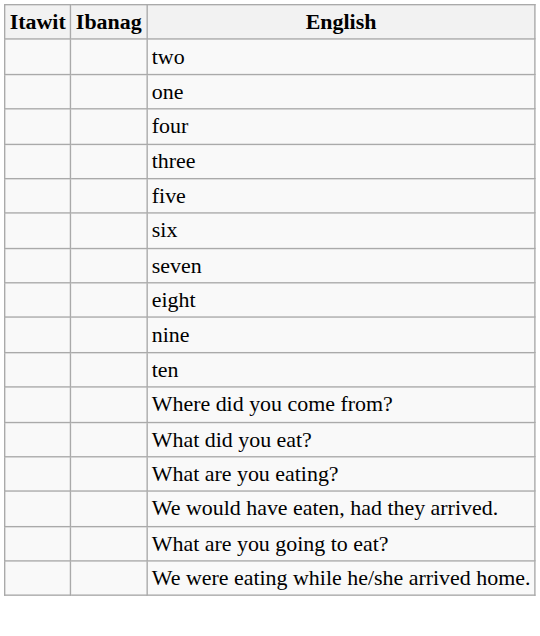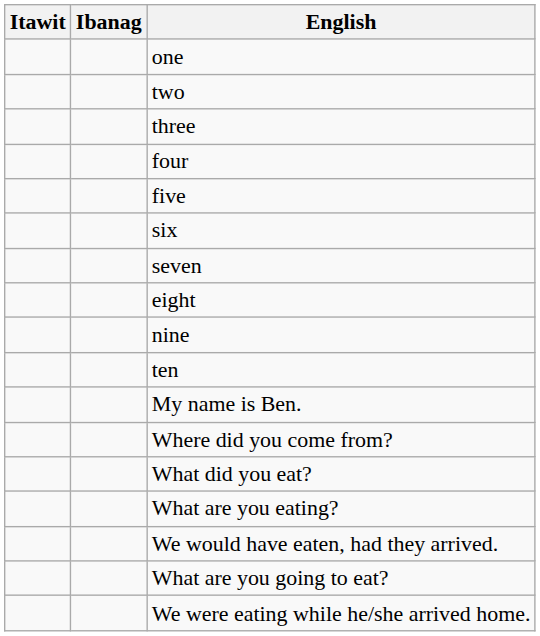 <table class="wikitable">
 <tr>
 <th>Itawit</th>
 <th>Ibanag</th>
 <th>English</th>
 </tr>
 <tr>
 <td></td>
 <td></td>
+<td>one</td>
+</tr>
+<tr>
+<td></td>
+<td></td>
 <td>two</td>
 </tr>
 <tr>
 <td></td>
 <td></td>
-<td>one</td>
+<td>three</td>
 </tr>
 <tr>
 <td></td>
 <td></td>
 <td>four</td>
-</tr>
-<tr>
-<td></td>
-<td></td>
-<td>three</td>
 </tr>
 <tr>
 <td></td>
 <td></td>
 <td>five</td>
 </tr>
 <tr>
 <td></td>
 <td></td>
 <td>six</td>
 </tr>
 <tr>
 <td></td>
 <td></td>
 <td>seven</td>
 </tr>
 <tr>
 <td></td>
 <td></td>
 <td>eight</td>
 </tr>
 <tr>
 <td></td>
 <td></td>
 <td>nine</td>
 </tr>
 <tr>
 <td></td>
 <td></td>
 <td>ten</td>
 </tr>
 <tr>
 <td></td>
 <td></td>
+<td>My name is Ben.</td>
+</tr>
+<tr>
+<td></td>
+<td></td>
 <td>Where did you come from?</td>
 </tr>
 <tr>
 <td></td>
 <td></td>
 <td>What did you eat?</td>
 </tr>
 <tr>
 <td></td>
 <td></td>
 <td>What are you eating?</td>
 </tr>
 <tr>
 <td></td>
 <td></td>
 <td>We would have eaten, had they arrived.</td>
 </tr>
 <tr>
 <td></td>
 <td></td>
 <td>What are you going to eat?</td>
 </tr>
 <tr>
 <td></td>
 <td></td>
 <td>We were eating while he/she arrived home.</td>
 </tr>
 </table>
